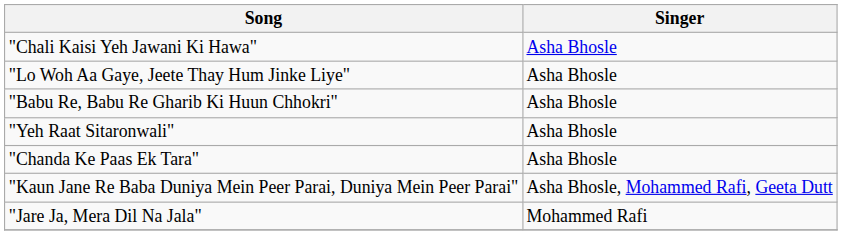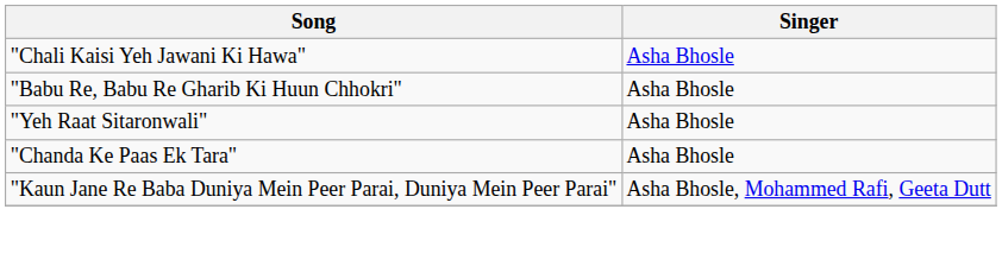 <table class="wikitable">
 <tr>
 <th>Song</th>
 <th>Singer</th>
 </tr>
 <tr>
 <td>"Chali Kaisi Yeh Jawani Ki Hawa"</td>
 <td><a href='#'>Asha Bhosle</a></td>
-</tr>
-<tr>
-<td>"Lo Woh Aa Gaye, Jeete Thay Hum Jinke Liye"</td>
-<td>Asha Bhosle</td>
 </tr>
 <tr>
 <td>"Babu Re, Babu Re Gharib Ki Huun Chhokri"</td>
 <td>Asha Bhosle</td>
 </tr>
 <tr>
 <td>"Yeh Raat Sitaronwali"</td>
 <td>Asha Bhosle</td>
 </tr>
 <tr>
 <td>"Chanda Ke Paas Ek Tara"</td>
 <td>Asha Bhosle</td>
 </tr>
 <tr>
 <td>"Kaun Jane Re Baba Duniya Mein Peer Parai, Duniya Mein Peer Parai"</td>
 <td>Asha Bhosle, <a href='#'>Mohammed Rafi</a>, <a href='#'>Geeta Dutt</a></td>
 </tr>
 <tr>
-<td>"Jare Ja, Mera Dil Na Jala"</td>
-<td>Mohammed Rafi</td>
-</tr>
-<tr>
 </tr>
 </table>
